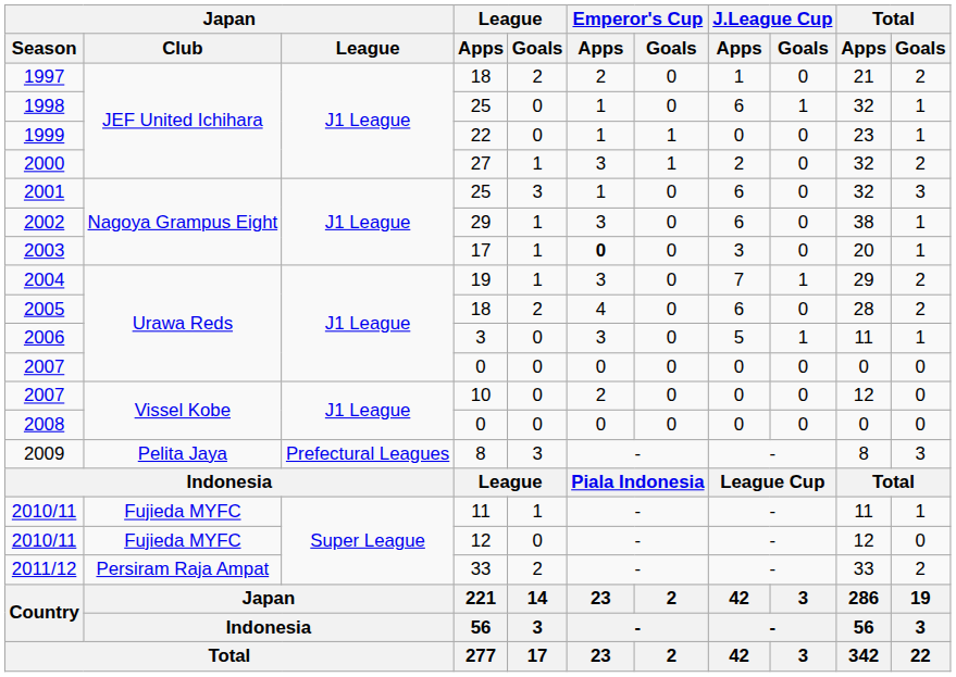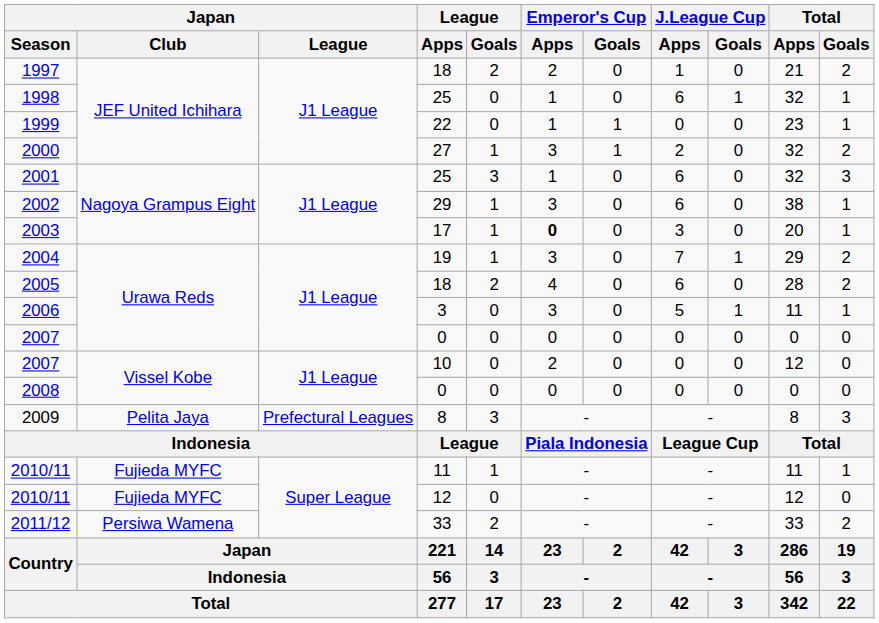 <table class="wikitable" style="text-align: center">
 <tr>
 <th colspan="3">Japan</th>
 <th Colspan="2">League</th>
 <th Colspan="2"><a href='#'>Emperor's Cup</a></th>
 <th Colspan="2"><a href='#'>J.League Cup</a></th>
 <th Colspan="2">Total</th>
 </tr>
 <tr>
 <th>Season</th>
 <th>Club</th>
 <th>League</th>
 <th>Apps</th>
 <th>Goals</th>
 <th>Apps</th>
 <th>Goals</th>
 <th>Apps</th>
 <th>Goals</th>
 <th>Apps</th>
 <th>Goals</th>
 </tr>
 <tr>
 <td><a href='#'>1997</a></td>
 <td rowspan="4"><a href='#'>JEF United Ichihara</a></td>
 <td rowspan="4"><a href='#'>J1 League</a></td>
 <td>18</td>
 <td>2</td>
 <td>2</td>
 <td>0</td>
 <td>1</td>
 <td>0</td>
 <td>21</td>
 <td>2</td>
 </tr>
 <tr>
 <td><a href='#'>1998</a></td>
 <td>25</td>
 <td>0</td>
 <td>1</td>
 <td>0</td>
 <td>6</td>
 <td>1</td>
 <td>32</td>
 <td>1</td>
 </tr>
 <tr>
 <td><a href='#'>1999</a></td>
 <td>22</td>
 <td>0</td>
 <td>1</td>
 <td>1</td>
 <td>0</td>
 <td>0</td>
 <td>23</td>
 <td>1</td>
 </tr>
 <tr>
 <td><a href='#'>2000</a></td>
 <td>27</td>
 <td>1</td>
 <td>3</td>
 <td>1</td>
 <td>2</td>
 <td>0</td>
 <td>32</td>
 <td>2</td>
 </tr>
 <tr>
 <td><a href='#'>2001</a></td>
 <td rowspan="3"><a href='#'>Nagoya Grampus Eight</a></td>
 <td rowspan="3"><a href='#'>J1 League</a></td>
 <td>25</td>
 <td>3</td>
 <td>1</td>
 <td>0</td>
 <td>6</td>
 <td>0</td>
 <td>32</td>
 <td>3</td>
 </tr>
 <tr>
 <td><a href='#'>2002</a></td>
 <td>29</td>
 <td>1</td>
 <td>3</td>
 <td>0</td>
 <td>6</td>
 <td>0</td>
 <td>38</td>
 <td>1</td>
 </tr>
 <tr>
 <td><a href='#'>2003</a></td>
 <td>17</td>
 <td>1</td>
 <td><strong>0</strong></td>
 <td>0</td>
 <td>3</td>
 <td>0</td>
 <td>20</td>
 <td>1</td>
 </tr>
 <tr>
 <td><a href='#'>2004</a></td>
 <td rowspan="4"><a href='#'>Urawa Reds</a></td>
 <td rowspan="4"><a href='#'>J1 League</a></td>
 <td>19</td>
 <td>1</td>
 <td>3</td>
 <td>0</td>
 <td>7</td>
 <td>1</td>
 <td>29</td>
 <td>2</td>
 </tr>
 <tr>
 <td><a href='#'>2005</a></td>
 <td>18</td>
 <td>2</td>
 <td>4</td>
 <td>0</td>
 <td>6</td>
 <td>0</td>
 <td>28</td>
 <td>2</td>
 </tr>
 <tr>
 <td><a href='#'>2006</a></td>
 <td>3</td>
 <td>0</td>
 <td>3</td>
 <td>0</td>
 <td>5</td>
 <td>1</td>
 <td>11</td>
 <td>1</td>
 </tr>
 <tr>
 <td><a href='#'>2007</a></td>
 <td>0</td>
 <td>0</td>
 <td>0</td>
 <td>0</td>
 <td>0</td>
 <td>0</td>
 <td>0</td>
 <td>0</td>
 </tr>
 <tr>
 <td><a href='#'>2007</a></td>
 <td rowspan="2"><a href='#'>Vissel Kobe</a></td>
 <td rowspan="2"><a href='#'>J1 League</a></td>
 <td>10</td>
 <td>0</td>
 <td>2</td>
 <td>0</td>
 <td>0</td>
 <td>0</td>
 <td>12</td>
 <td>0</td>
 </tr>
 <tr>
 <td><a href='#'>2008</a></td>
 <td>0</td>
 <td>0</td>
 <td>0</td>
 <td>0</td>
 <td>0</td>
 <td>0</td>
 <td>0</td>
 <td>0</td>
 </tr>
 <tr>
 <td>2009</td>
 <td><a href='#'>Pelita Jaya</a></td>
 <td><a href='#'>Prefectural Leagues</a></td>
 <td>8</td>
 <td>3</td>
 <td colspan="2">-</td>
 <td colspan="2">-</td>
 <td>8</td>
 <td>3</td>
 </tr>
 <tr>
 <th colspan=3>Indonesia</th>
 <th colspan=2>League</th>
 <th colspan=2><a href='#'>Piala Indonesia</a></th>
 <th colspan=2>League Cup</th>
 <th colspan=2>Total</th>
 </tr>
 <tr>
 <td><a href='#'>2010/11</a></td>
 <td><a href='#'>Fujieda MYFC</a></td>
 <td rowspan="3"><a href='#'>Super League</a></td>
 <td>11</td>
 <td>1</td>
 <td colspan="2">-</td>
 <td colspan="2">-</td>
 <td>11</td>
 <td>1</td>
 </tr>
 <tr>
 <td><a href='#'>2010/11</a></td>
 <td><a href='#'>Fujieda MYFC</a></td>
 <td>12</td>
 <td>0</td>
 <td colspan="2">-</td>
 <td colspan="2">-</td>
 <td>12</td>
 <td>0</td>
 </tr>
 <tr>
 <td><a href='#'>2011/12</a></td>
-<td><a href='#'>Persiram Raja Ampat</a></td>
+<td><a href='#'>Persiwa Wamena</a></td>
 <td>33</td>
 <td>2</td>
 <td colspan="2">-</td>
 <td colspan="2">-</td>
 <td>33</td>
 <td>2</td>
 </tr>
 <tr>
 <th rowspan=2>Country</th>
 <th colspan=2>Japan</th>
 <th>221</th>
 <th>14</th>
 <th>23</th>
 <th>2</th>
 <th>42</th>
 <th>3</th>
 <th>286</th>
 <th>19</th>
 </tr>
 <tr>
 <th colspan=2>Indonesia</th>
 <th>56</th>
 <th>3</th>
 <th colspan="2">-</th>
 <th colspan="2">-</th>
 <th>56</th>
 <th>3</th>
 </tr>
 <tr>
 <th colspan=3>Total</th>
 <th>277</th>
 <th>17</th>
 <th>23</th>
 <th>2</th>
 <th>42</th>
 <th>3</th>
 <th>342</th>
 <th>22</th>
 </tr>
 </table>
